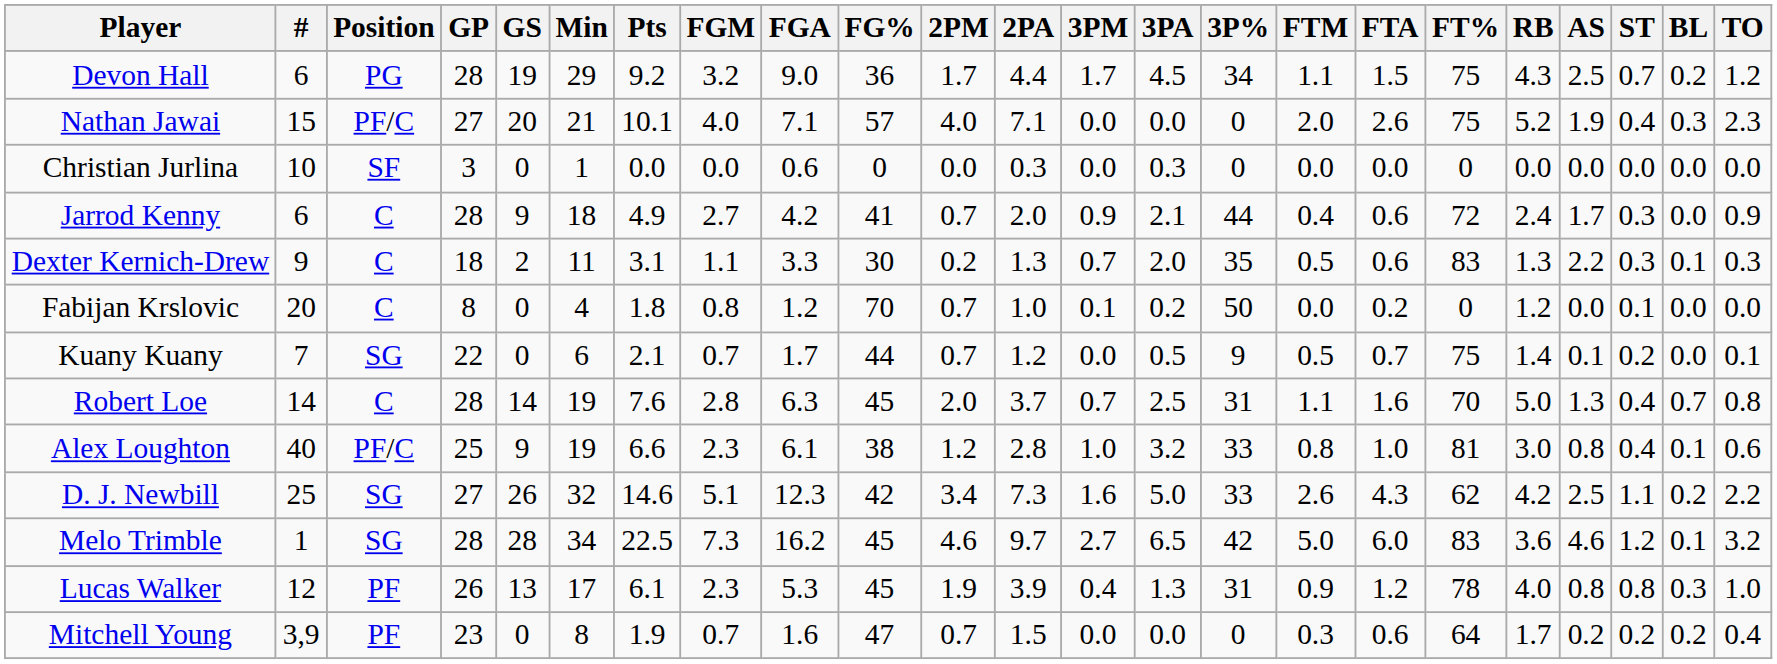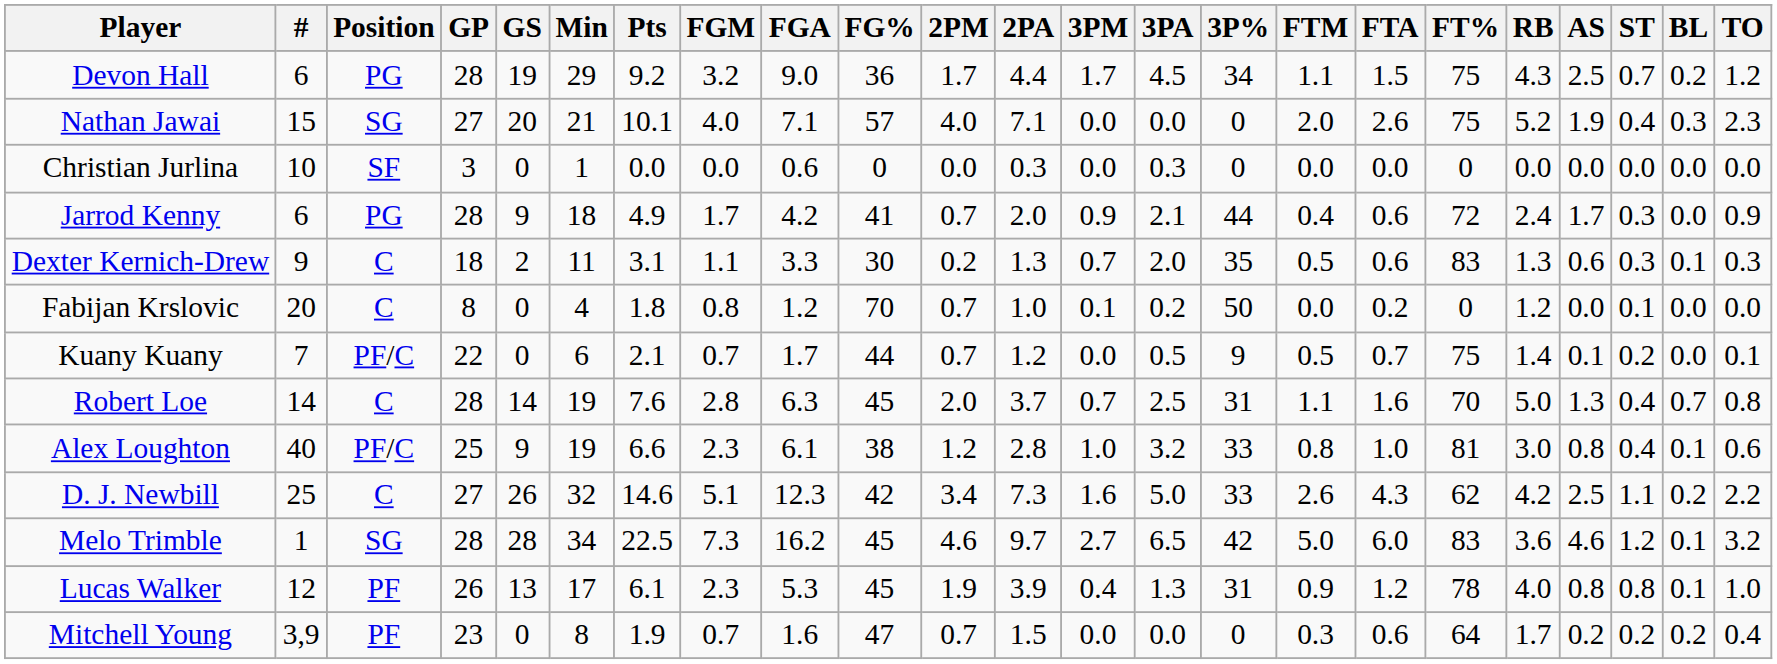 <table class="wikitable sortable">
 <tr>
 <th>Player</th>
 <th>#</th>
 <th>Position</th>
 <th>GP</th>
 <th>GS</th>
 <th>Min</th>
 <th>Pts</th>
 <th>FGM</th>
 <th>FGA</th>
 <th>FG%</th>
 <th>2PM</th>
 <th>2PA</th>
 <th>3PM</th>
 <th>3PA</th>
 <th>3P%</th>
 <th>FTM</th>
 <th>FTA</th>
 <th>FT%</th>
 <th>RB</th>
 <th>AS</th>
 <th>ST</th>
 <th>BL</th>
 <th>TO</th>
 </tr>
 <tr>
 <td style="text-align:center;"><a href='#'>Devon Hall</a></td>
 <td style="text-align:center;">6</td>
 <td style="text-align:center;"><a href='#'>PG</a></td>
 <td style="text-align:center;">28</td>
 <td style="text-align:center;">19</td>
 <td style="text-align:center;">29</td>
 <td style="text-align:center;">9.2</td>
 <td style="text-align:center;">3.2</td>
 <td style="text-align:center;">9.0</td>
 <td style="text-align:center;">36</td>
 <td style="text-align:center;">1.7</td>
 <td style="text-align:center;">4.4</td>
 <td style="text-align:center;">1.7</td>
 <td style="text-align:center;">4.5</td>
 <td style="text-align:center;">34</td>
 <td style="text-align:center;">1.1</td>
 <td style="text-align:center;">1.5</td>
 <td style="text-align:center;">75</td>
 <td style="text-align:center;">4.3</td>
 <td style="text-align:center;">2.5</td>
 <td style="text-align:center;">0.7</td>
 <td style="text-align:center;">0.2</td>
 <td style="text-align:center;">1.2</td>
 </tr>
 <tr>
 <td style="text-align:center;"><a href='#'>Nathan Jawai</a></td>
 <td style="text-align:center;">15</td>
-<td style="text-align:center;"><a href='#'>PF</a>/<a href='#'>C</a></td>
+<td style="text-align:center;"><a href='#'>SG</a></td>
 <td style="text-align:center;">27</td>
 <td style="text-align:center;">20</td>
 <td style="text-align:center;">21</td>
 <td style="text-align:center;">10.1</td>
 <td style="text-align:center;">4.0</td>
 <td style="text-align:center;">7.1</td>
 <td style="text-align:center;">57</td>
 <td style="text-align:center;">4.0</td>
 <td style="text-align:center;">7.1</td>
 <td style="text-align:center;">0.0</td>
 <td style="text-align:center;">0.0</td>
 <td style="text-align:center;">0</td>
 <td style="text-align:center;">2.0</td>
 <td style="text-align:center;">2.6</td>
 <td style="text-align:center;">75</td>
 <td style="text-align:center;">5.2</td>
 <td style="text-align:center;">1.9</td>
 <td style="text-align:center;">0.4</td>
 <td style="text-align:center;">0.3</td>
 <td style="text-align:center;">2.3</td>
 </tr>
 <tr>
 <td style="text-align:center;">Christian Jurlina</td>
 <td style="text-align:center;">10</td>
 <td style="text-align:center;"><a href='#'>SF</a></td>
 <td style="text-align:center;">3</td>
 <td style="text-align:center;">0</td>
 <td style="text-align:center;">1</td>
 <td style="text-align:center;">0.0</td>
 <td style="text-align:center;">0.0</td>
 <td style="text-align:center;">0.6</td>
 <td style="text-align:center;">0</td>
 <td style="text-align:center;">0.0</td>
 <td style="text-align:center;">0.3</td>
 <td style="text-align:center;">0.0</td>
 <td style="text-align:center;">0.3</td>
 <td style="text-align:center;">0</td>
 <td style="text-align:center;">0.0</td>
 <td style="text-align:center;">0.0</td>
 <td style="text-align:center;">0</td>
 <td style="text-align:center;">0.0</td>
 <td style="text-align:center;">0.0</td>
 <td style="text-align:center;">0.0</td>
 <td style="text-align:center;">0.0</td>
 <td style="text-align:center;">0.0</td>
 </tr>
 <tr>
 <td style="text-align:center;"><a href='#'>Jarrod Kenny</a></td>
 <td style="text-align:center;">6</td>
-<td style="text-align:center;"><a href='#'>C</a></td>
+<td style="text-align:center;"><a href='#'>PG</a></td>
 <td style="text-align:center;">28</td>
 <td style="text-align:center;">9</td>
 <td style="text-align:center;">18</td>
 <td style="text-align:center;">4.9</td>
-<td style="text-align:center;">2.7</td>
+<td style="text-align:center;">1.7</td>
 <td style="text-align:center;">4.2</td>
 <td style="text-align:center;">41</td>
 <td style="text-align:center;">0.7</td>
 <td style="text-align:center;">2.0</td>
 <td style="text-align:center;">0.9</td>
 <td style="text-align:center;">2.1</td>
 <td style="text-align:center;">44</td>
 <td style="text-align:center;">0.4</td>
 <td style="text-align:center;">0.6</td>
 <td style="text-align:center;">72</td>
 <td style="text-align:center;">2.4</td>
 <td style="text-align:center;">1.7</td>
 <td style="text-align:center;">0.3</td>
 <td style="text-align:center;">0.0</td>
 <td style="text-align:center;">0.9</td>
 </tr>
 <tr>
 <td style="text-align:center;"><a href='#'>Dexter Kernich-Drew</a></td>
 <td style="text-align:center;">9</td>
 <td style="text-align:center;"><a href='#'>C</a></td>
 <td style="text-align:center;">18</td>
 <td style="text-align:center;">2</td>
 <td style="text-align:center;">11</td>
 <td style="text-align:center;">3.1</td>
 <td style="text-align:center;">1.1</td>
 <td style="text-align:center;">3.3</td>
 <td style="text-align:center;">30</td>
 <td style="text-align:center;">0.2</td>
 <td style="text-align:center;">1.3</td>
 <td style="text-align:center;">0.7</td>
 <td style="text-align:center;">2.0</td>
 <td style="text-align:center;">35</td>
 <td style="text-align:center;">0.5</td>
 <td style="text-align:center;">0.6</td>
 <td style="text-align:center;">83</td>
 <td style="text-align:center;">1.3</td>
-<td style="text-align:center;">2.2</td>
+<td style="text-align:center;">0.6</td>
 <td style="text-align:center;">0.3</td>
 <td style="text-align:center;">0.1</td>
 <td style="text-align:center;">0.3</td>
 </tr>
 <tr>
 <td style="text-align:center;">Fabijan Krslovic</td>
 <td style="text-align:center;">20</td>
 <td style="text-align:center;"><a href='#'>C</a></td>
 <td style="text-align:center;">8</td>
 <td style="text-align:center;">0</td>
 <td style="text-align:center;">4</td>
 <td style="text-align:center;">1.8</td>
 <td style="text-align:center;">0.8</td>
 <td style="text-align:center;">1.2</td>
 <td style="text-align:center;">70</td>
 <td style="text-align:center;">0.7</td>
 <td style="text-align:center;">1.0</td>
 <td style="text-align:center;">0.1</td>
 <td style="text-align:center;">0.2</td>
 <td style="text-align:center;">50</td>
 <td style="text-align:center;">0.0</td>
 <td style="text-align:center;">0.2</td>
 <td style="text-align:center;">0</td>
 <td style="text-align:center;">1.2</td>
 <td style="text-align:center;">0.0</td>
 <td style="text-align:center;">0.1</td>
 <td style="text-align:center;">0.0</td>
 <td style="text-align:center;">0.0</td>
 </tr>
 <tr>
 <td style="text-align:center;">Kuany Kuany</td>
 <td style="text-align:center;">7</td>
-<td style="text-align:center;"><a href='#'>SG</a></td>
+<td style="text-align:center;"><a href='#'>PF</a>/<a href='#'>C</a></td>
 <td style="text-align:center;">22</td>
 <td style="text-align:center;">0</td>
 <td style="text-align:center;">6</td>
 <td style="text-align:center;">2.1</td>
 <td style="text-align:center;">0.7</td>
 <td style="text-align:center;">1.7</td>
 <td style="text-align:center;">44</td>
 <td style="text-align:center;">0.7</td>
 <td style="text-align:center;">1.2</td>
 <td style="text-align:center;">0.0</td>
 <td style="text-align:center;">0.5</td>
 <td style="text-align:center;">9</td>
 <td style="text-align:center;">0.5</td>
 <td style="text-align:center;">0.7</td>
 <td style="text-align:center;">75</td>
 <td style="text-align:center;">1.4</td>
 <td style="text-align:center;">0.1</td>
 <td style="text-align:center;">0.2</td>
 <td style="text-align:center;">0.0</td>
 <td style="text-align:center;">0.1</td>
 </tr>
 <tr>
 <td style="text-align:center;"><a href='#'>Robert Loe</a></td>
 <td style="text-align:center;">14</td>
 <td style="text-align:center;"><a href='#'>C</a></td>
 <td style="text-align:center;">28</td>
 <td style="text-align:center;">14</td>
 <td style="text-align:center;">19</td>
 <td style="text-align:center;">7.6</td>
 <td style="text-align:center;">2.8</td>
 <td style="text-align:center;">6.3</td>
 <td style="text-align:center;">45</td>
 <td style="text-align:center;">2.0</td>
 <td style="text-align:center;">3.7</td>
 <td style="text-align:center;">0.7</td>
 <td style="text-align:center;">2.5</td>
 <td style="text-align:center;">31</td>
 <td style="text-align:center;">1.1</td>
 <td style="text-align:center;">1.6</td>
 <td style="text-align:center;">70</td>
 <td style="text-align:center;">5.0</td>
 <td style="text-align:center;">1.3</td>
 <td style="text-align:center;">0.4</td>
 <td style="text-align:center;">0.7</td>
 <td style="text-align:center;">0.8</td>
 </tr>
 <tr>
 <td style="text-align:center;"><a href='#'>Alex Loughton</a></td>
 <td style="text-align:center;">40</td>
 <td style="text-align:center;"><a href='#'>PF</a>/<a href='#'>C</a></td>
 <td style="text-align:center;">25</td>
 <td style="text-align:center;">9</td>
 <td style="text-align:center;">19</td>
 <td style="text-align:center;">6.6</td>
 <td style="text-align:center;">2.3</td>
 <td style="text-align:center;">6.1</td>
 <td style="text-align:center;">38</td>
 <td style="text-align:center;">1.2</td>
 <td style="text-align:center;">2.8</td>
 <td style="text-align:center;">1.0</td>
 <td style="text-align:center;">3.2</td>
 <td style="text-align:center;">33</td>
 <td style="text-align:center;">0.8</td>
 <td style="text-align:center;">1.0</td>
 <td style="text-align:center;">81</td>
 <td style="text-align:center;">3.0</td>
 <td style="text-align:center;">0.8</td>
 <td style="text-align:center;">0.4</td>
 <td style="text-align:center;">0.1</td>
 <td style="text-align:center;">0.6</td>
 </tr>
 <tr>
 <td style="text-align:center;"><a href='#'>D. J. Newbill</a></td>
 <td style="text-align:center;">25</td>
-<td style="text-align:center;"><a href='#'>SG</a></td>
+<td style="text-align:center;"><a href='#'>C</a></td>
 <td style="text-align:center;">27</td>
 <td style="text-align:center;">26</td>
 <td style="text-align:center;">32</td>
 <td style="text-align:center;">14.6</td>
 <td style="text-align:center;">5.1</td>
 <td style="text-align:center;">12.3</td>
 <td style="text-align:center;">42</td>
 <td style="text-align:center;">3.4</td>
 <td style="text-align:center;">7.3</td>
 <td style="text-align:center;">1.6</td>
 <td style="text-align:center;">5.0</td>
 <td style="text-align:center;">33</td>
 <td style="text-align:center;">2.6</td>
 <td style="text-align:center;">4.3</td>
 <td style="text-align:center;">62</td>
 <td style="text-align:center;">4.2</td>
 <td style="text-align:center;">2.5</td>
 <td style="text-align:center;">1.1</td>
 <td style="text-align:center;">0.2</td>
 <td style="text-align:center;">2.2</td>
 </tr>
 <tr>
 <td style="text-align:center;"><a href='#'>Melo Trimble</a></td>
 <td style="text-align:center;">1</td>
 <td style="text-align:center;"><a href='#'>SG</a></td>
 <td style="text-align:center;">28</td>
 <td style="text-align:center;">28</td>
 <td style="text-align:center;">34</td>
 <td style="text-align:center;">22.5</td>
 <td style="text-align:center;">7.3</td>
 <td style="text-align:center;">16.2</td>
 <td style="text-align:center;">45</td>
 <td style="text-align:center;">4.6</td>
 <td style="text-align:center;">9.7</td>
 <td style="text-align:center;">2.7</td>
 <td style="text-align:center;">6.5</td>
 <td style="text-align:center;">42</td>
 <td style="text-align:center;">5.0</td>
 <td style="text-align:center;">6.0</td>
 <td style="text-align:center;">83</td>
 <td style="text-align:center;">3.6</td>
 <td style="text-align:center;">4.6</td>
 <td style="text-align:center;">1.2</td>
 <td style="text-align:center;">0.1</td>
 <td style="text-align:center;">3.2</td>
 </tr>
 <tr>
 <td style="text-align:center;"><a href='#'>Lucas Walker</a></td>
 <td style="text-align:center;">12</td>
 <td style="text-align:center;"><a href='#'>PF</a></td>
 <td style="text-align:center;">26</td>
 <td style="text-align:center;">13</td>
 <td style="text-align:center;">17</td>
 <td style="text-align:center;">6.1</td>
 <td style="text-align:center;">2.3</td>
 <td style="text-align:center;">5.3</td>
 <td style="text-align:center;">45</td>
 <td style="text-align:center;">1.9</td>
 <td style="text-align:center;">3.9</td>
 <td style="text-align:center;">0.4</td>
 <td style="text-align:center;">1.3</td>
 <td style="text-align:center;">31</td>
 <td style="text-align:center;">0.9</td>
 <td style="text-align:center;">1.2</td>
 <td style="text-align:center;">78</td>
 <td style="text-align:center;">4.0</td>
 <td style="text-align:center;">0.8</td>
 <td style="text-align:center;">0.8</td>
-<td style="text-align:center;">0.3</td>
+<td style="text-align:center;">0.1</td>
 <td style="text-align:center;">1.0</td>
 </tr>
 <tr>
 <td style="text-align:center;"><a href='#'>Mitchell Young</a></td>
 <td style="text-align:center;">3,9</td>
 <td style="text-align:center;"><a href='#'>PF</a></td>
 <td style="text-align:center;">23</td>
 <td style="text-align:center;">0</td>
 <td style="text-align:center;">8</td>
 <td style="text-align:center;">1.9</td>
 <td style="text-align:center;">0.7</td>
 <td style="text-align:center;">1.6</td>
 <td style="text-align:center;">47</td>
 <td style="text-align:center;">0.7</td>
 <td style="text-align:center;">1.5</td>
 <td style="text-align:center;">0.0</td>
 <td style="text-align:center;">0.0</td>
 <td style="text-align:center;">0</td>
 <td style="text-align:center;">0.3</td>
 <td style="text-align:center;">0.6</td>
 <td style="text-align:center;">64</td>
 <td style="text-align:center;">1.7</td>
 <td style="text-align:center;">0.2</td>
 <td style="text-align:center;">0.2</td>
 <td style="text-align:center;">0.2</td>
 <td style="text-align:center;">0.4</td>
 </tr>
 </table>
